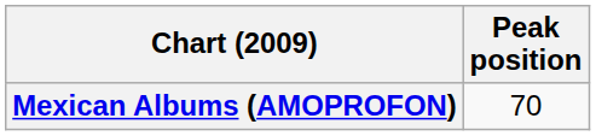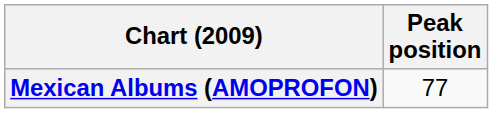 <table class="wikitable sortable plainrowheaders" style="text-align:center">
 <tr>
 <th scope="col">Chart (2009)</th>
 <th scope="col">Peak<br>position</th>
 </tr>
 <tr>
 <th scope="row"><a href='#'>Mexican Albums</a> (<a href='#'>AMOPROFON</a>)</th>
-<td>70</td>
+<td>77</td>
 </tr>
 </table>
